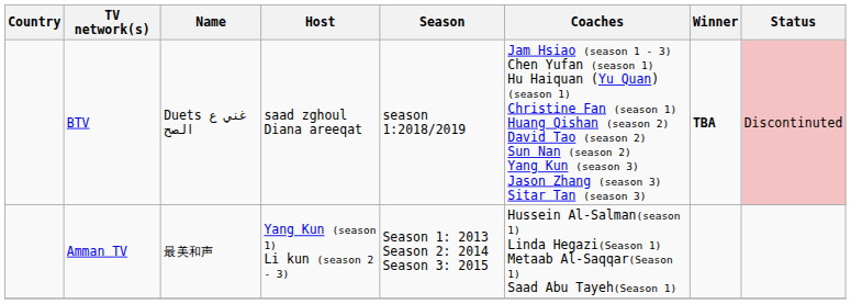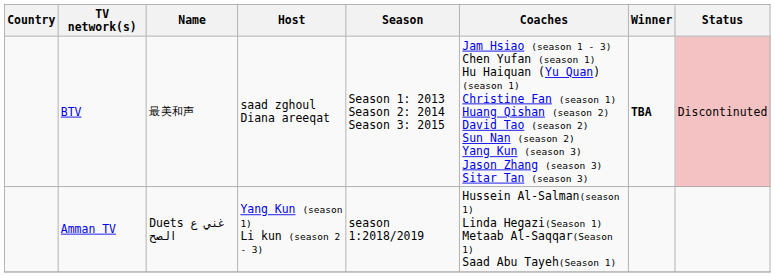 <table class="wikitable sortable">
 <tr>
 <th>Country</th>
 <th>TV network(s)</th>
 <th>Name</th>
 <th>Host</th>
 <th>Season</th>
 <th>Coaches</th>
 <th>Winner</th>
 <th>Status</th>
 </tr>
 <tr>
 <td></td>
 <td><a href='#'>BTV</a></td>
-<td>Duets غني ع الصح</td>
+<td>最美和声</td>
 <td>saad zghoul<br>Diana areeqat</td>
-<td>season 1:2018/2019</td>
+<td>Season 1: 2013 <br> Season 2: 2014 <br> Season 3: 2015</td>
 <td><a href='#'>Jam Hsiao</a> <small>(season 1 - 3)</small> <br>Chen Yufan <small>(season 1)</small> <br>Hu Haiquan (<a href='#'>Yu Quan</a>) <small>(season 1)</small><br><a href='#'>Christine Fan</a> <small>(season 1)</small> <br> <a href='#'>Huang Qishan</a> <small>(season 2)</small> <br> <a href='#'>David Tao</a> <small>(season 2)</small> <br> <a href='#'>Sun Nan</a> <small>(season 2)</small> <br> <a href='#'>Yang Kun</a> <small>(season 3)</small> <br> <a href='#'>Jason Zhang</a> <small>(season 3)</small> <br> <a href='#'>Sitar Tan</a> <small>(season 3)</small></td>
 <td><strong>TBA</strong></td>
 <td style="background:#F4C2C2;">Discontinuted</td>
 </tr>
 <tr>
 <td></td>
 <td><a href='#'>Amman TV</a></td>
-<td>最美和声</td>
+<td>Duets غني ع الصح</td>
 <td><a href='#'>Yang Kun</a> <small>(season 1)</small> <br> Li kun <small>(season 2 - 3)</small></td>
-<td>Season 1: 2013 <br> Season 2: 2014 <br> Season 3: 2015</td>
+<td>season 1:2018/2019</td>
 <td>Hussein Al-Salman<small>(season 1)</small><br>Linda Hegazi<small>(Season 1)</small><br>Metaab Al-Saqqar<small>(Season 1)</small><br>Saad Abu Tayeh<small>(Season 1)</small></td>
 <td></td>
 <td></td>
 </tr>
 <tr>
 </tr>
 </table>
